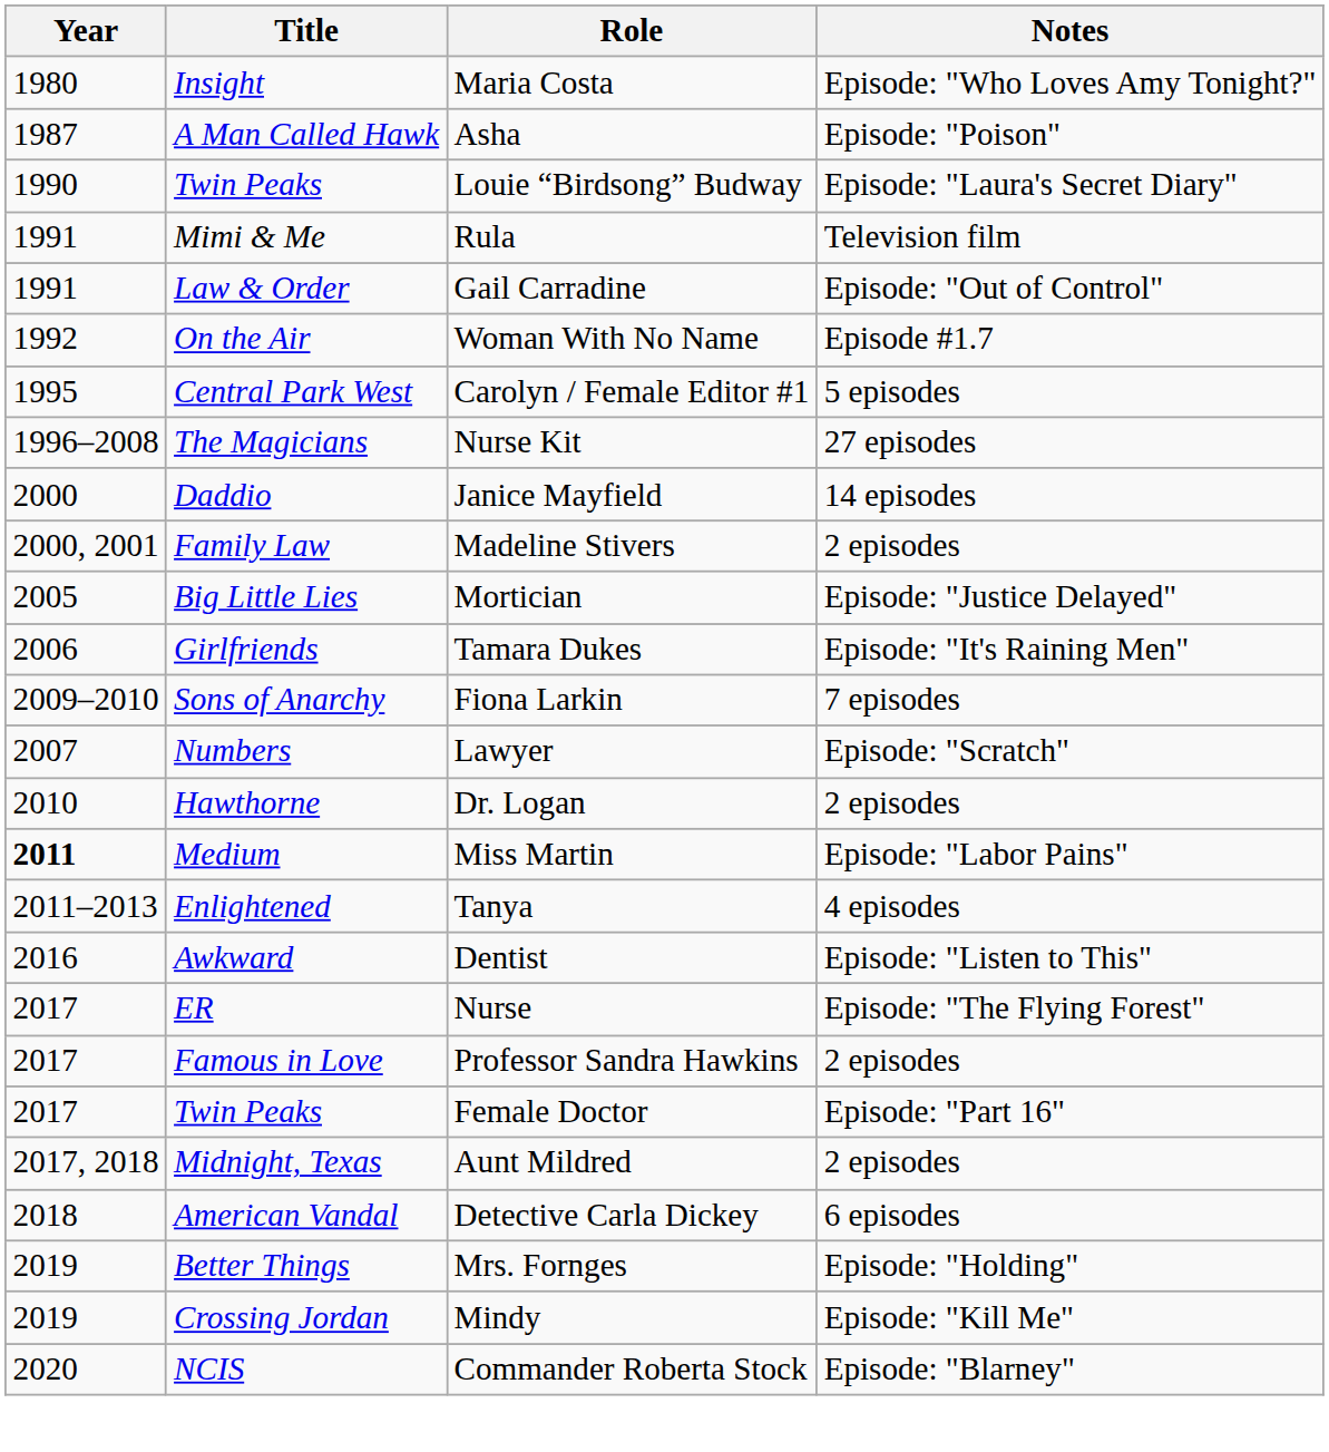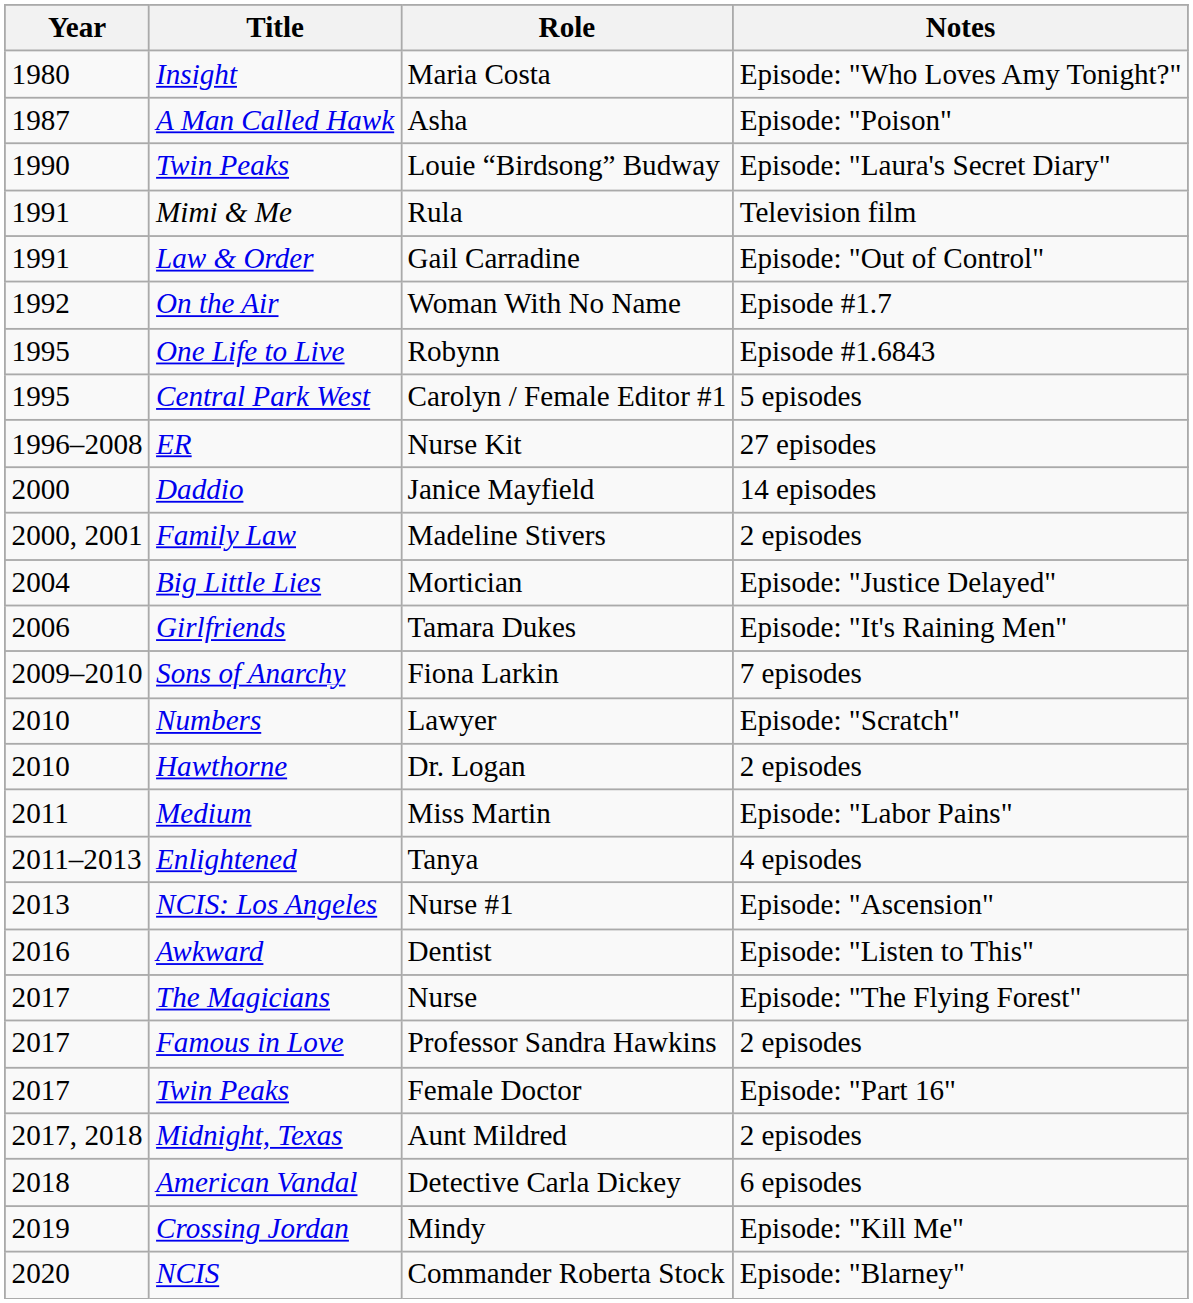 <table class="wikitable sortable">
 <tr>
 <th>Year</th>
 <th>Title</th>
 <th>Role</th>
 <th>Notes</th>
 </tr>
 <tr>
 <td>1980</td>
 <td><a href='#'><em>Insight</em></a></td>
 <td>Maria Costa</td>
 <td>Episode: "Who Loves Amy Tonight?"</td>
 </tr>
 <tr>
 <td>1987</td>
 <td><em><a href='#'>A Man Called Hawk</a></em></td>
 <td>Asha</td>
 <td>Episode: "Poison"</td>
 </tr>
 <tr>
 <td>1990</td>
 <td><em><a href='#'>Twin Peaks</a></em></td>
 <td>Louie “Birdsong” Budway</td>
 <td>Episode: "Laura's Secret Diary"</td>
 </tr>
 <tr>
 <td>1991</td>
 <td><em>Mimi & Me</em></td>
 <td>Rula</td>
 <td>Television film</td>
 </tr>
 <tr>
 <td>1991</td>
 <td><em><a href='#'>Law & Order</a></em></td>
 <td>Gail Carradine</td>
 <td>Episode: "Out of Control"</td>
 </tr>
 <tr>
 <td>1992</td>
 <td><a href='#'><em>On the Air</em></a></td>
 <td>Woman With No Name</td>
 <td>Episode #1.7</td>
 </tr>
 <tr>
 <td>1995</td>
+<td><em><a href='#'>One Life to Live</a></em></td>
+<td>Robynn</td>
+<td>Episode #1.6843</td>
+</tr>
+<tr>
+<td>1995</td>
 <td><a href='#'><em>Central Park West</em></a></td>
 <td>Carolyn / Female Editor #1</td>
 <td>5 episodes</td>
 </tr>
 <tr>
 <td>1996–2008</td>
-<td><a href='#'><em>The Magicians</em></a></td>
+<td><a href='#'><em>ER</em></a></td>
 <td>Nurse Kit</td>
 <td>27 episodes</td>
 </tr>
 <tr>
 <td>2000</td>
 <td><em><a href='#'>Daddio</a></em></td>
 <td>Janice Mayfield</td>
 <td>14 episodes</td>
 </tr>
 <tr>
 <td>2000, 2001</td>
 <td><a href='#'><em>Family Law</em></a></td>
 <td>Madeline Stivers</td>
 <td>2 episodes</td>
 </tr>
 <tr>
-<td>2005</td>
+<td>2004</td>
 <td><a href='#'><em>Big Little Lies</em></a></td>
 <td>Mortician</td>
 <td>Episode: "Justice Delayed"</td>
 </tr>
 <tr>
 <td>2006</td>
 <td><a href='#'><em>Girlfriends</em></a></td>
 <td>Tamara Dukes</td>
 <td>Episode: "It's Raining Men"</td>
 </tr>
 <tr>
 <td>2009–2010</td>
 <td><em><a href='#'>Sons of Anarchy</a></em></td>
 <td>Fiona Larkin</td>
 <td>7 episodes</td>
 </tr>
 <tr>
-<td>2007</td>
+<td>2010</td>
 <td><a href='#'><em>Numbers</em></a></td>
 <td>Lawyer</td>
 <td>Episode: "Scratch"</td>
 </tr>
 <tr>
 <td>2010</td>
 <td><a href='#'><em>Hawthorne</em></a></td>
 <td>Dr. Logan</td>
 <td>2 episodes</td>
 </tr>
 <tr>
-<td><strong>2011</strong></td>
+<td>2011</td>
 <td><a href='#'><em>Medium</em></a></td>
 <td>Miss Martin</td>
 <td>Episode: "Labor Pains"</td>
 </tr>
 <tr>
 <td>2011–2013</td>
 <td><a href='#'><em>Enlightened</em></a></td>
 <td>Tanya</td>
 <td>4 episodes</td>
 </tr>
 <tr>
+<td>2013</td>
+<td><em><a href='#'>NCIS: Los Angeles</a></em></td>
+<td>Nurse #1</td>
+<td>Episode: "Ascension"</td>
+</tr>
+<tr>
 <td>2016</td>
 <td><a href='#'><em>Awkward</em></a></td>
 <td>Dentist</td>
 <td>Episode: "Listen to This"</td>
 </tr>
 <tr>
 <td>2017</td>
-<td><a href='#'><em>ER</em></a></td>
+<td><a href='#'><em>The Magicians</em></a></td>
 <td>Nurse</td>
 <td>Episode: "The Flying Forest"</td>
 </tr>
 <tr>
 <td>2017</td>
 <td><em><a href='#'>Famous in Love</a></em></td>
 <td>Professor Sandra Hawkins</td>
 <td>2 episodes</td>
 </tr>
 <tr>
 <td>2017</td>
 <td><a href='#'><em>Twin Peaks</em></a></td>
 <td>Female Doctor</td>
 <td>Episode: "Part 16"</td>
 </tr>
 <tr>
 <td>2017, 2018</td>
 <td><em><a href='#'>Midnight, Texas</a></em></td>
 <td>Aunt Mildred</td>
 <td>2 episodes</td>
 </tr>
 <tr>
 <td>2018</td>
 <td><em><a href='#'>American Vandal</a></em></td>
 <td>Detective Carla Dickey</td>
 <td>6 episodes</td>
 </tr>
 <tr>
 <td>2019</td>
-<td><a href='#'><em>Better Things</em></a></td>
-<td>Mrs. Fornges</td>
-<td>Episode: "Holding"</td>
-</tr>
-<tr>
-<td>2019</td>
 <td><em><a href='#'>Crossing Jordan</a></em></td>
 <td>Mindy</td>
 <td>Episode: "Kill Me"</td>
 </tr>
 <tr>
 <td>2020</td>
 <td><a href='#'><em>NCIS</em></a></td>
 <td>Commander Roberta Stock</td>
 <td>Episode: "Blarney"</td>
 </tr>
 </table>
